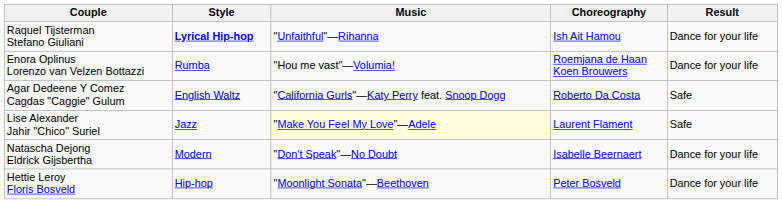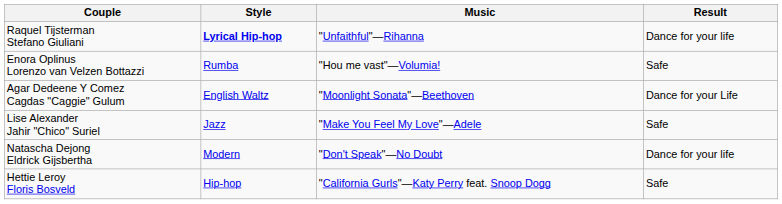 <table class="wikitable" style="width:90%;">
 <tr>
 <th>Couple</th>
 <th>Style</th>
 <th>Music</th>
-<th>Choreography</th>
 <th>Result</th>
 </tr>
 <tr>
 <td>Raquel Tijsterman<br>Stefano Giuliani</td>
 <td><strong><a href='#'>Lyrical Hip-hop</a></strong></td>
 <td>"<a href='#'>Unfaithful</a>"—<a href='#'>Rihanna</a></td>
-<td><a href='#'>Ish Ait Hamou</a></td>
 <td>Dance for your life</td>
 </tr>
 <tr>
 <td>Enora Oplinus<br>Lorenzo van Velzen Bottazzi</td>
 <td><a href='#'>Rumba</a></td>
 <td>"Hou me vast"—<a href='#'>Volumia!</a></td>
-<td><a href='#'>Roemjana de Haan</a><br><a href='#'>Koen Brouwers</a></td>
-<td>Dance for your life</td>
+<td>Safe</td>
 </tr>
 <tr>
 <td>Agar Dedeene Y Comez<br>Cagdas "Caggie" Gulum</td>
 <td><a href='#'>English Waltz</a></td>
-<td>"<a href='#'>California Gurls</a>"—<a href='#'>Katy Perry</a> feat. <a href='#'>Snoop Dogg</a></td>
-<td><a href='#'>Roberto Da Costa</a></td>
-<td>Safe</td>
+<td>"<a href='#'>Moonlight Sonata</a>"—<a href='#'>Beethoven</a></td>
+<td>Dance for your Life</td>
 </tr>
 <tr>
 <td>Lise Alexander<br>Jahir "Chico" Suriel</td>
 <td><a href='#'>Jazz</a></td>
-<td style="background: lightyellow;">"<a href='#'>Make You Feel My Love</a>"—<a href='#'>Adele</a></td>
-<td><a href='#'>Laurent Flament</a></td>
+<td>"<a href='#'>Make You Feel My Love</a>"—<a href='#'>Adele</a></td>
 <td>Safe</td>
 </tr>
 <tr>
 <td>Natascha Dejong<br>Eldrick Gijsbertha</td>
 <td><a href='#'>Modern</a></td>
 <td>"<a href='#'>Don't Speak</a>"—<a href='#'>No Doubt</a></td>
-<td><a href='#'>Isabelle Beernaert</a></td>
 <td>Dance for your life</td>
 </tr>
 <tr>
 <td>Hettie Leroy<br><a href='#'>Floris Bosveld</a></td>
 <td><a href='#'>Hip-hop</a></td>
-<td>"<a href='#'>Moonlight Sonata</a>"—<a href='#'>Beethoven</a></td>
-<td><a href='#'>Peter Bosveld</a></td>
-<td>Dance for your life</td>
+<td>"<a href='#'>California Gurls</a>"—<a href='#'>Katy Perry</a> feat. <a href='#'>Snoop Dogg</a></td>
+<td>Safe</td>
 </tr>
 </table>
